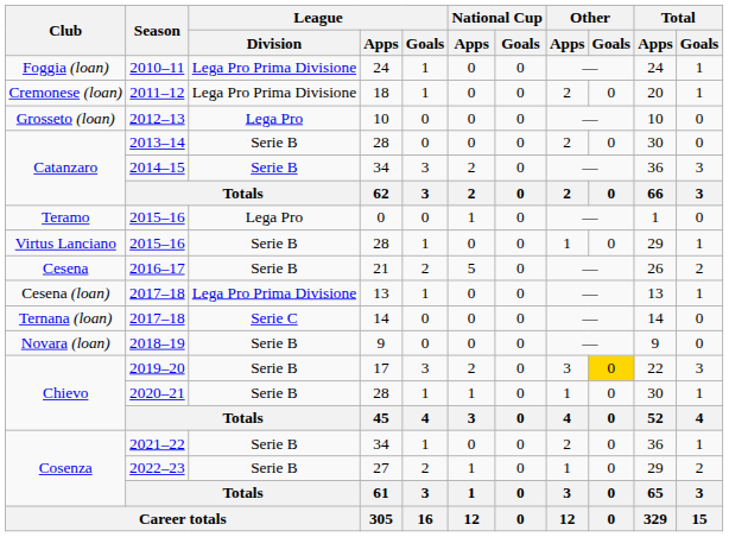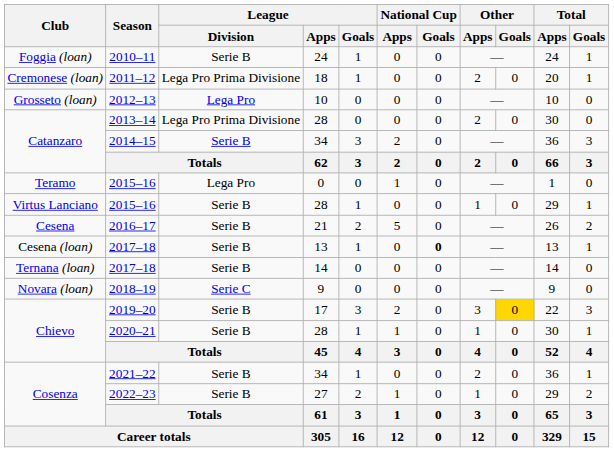 <table class="wikitable" style="text-align:center">
 <tr>
 <th rowspan="2">Club</th>
 <th rowspan="2">Season</th>
 <th colspan="3">League</th>
 <th colspan="2">National Cup</th>
 <th colspan="2">Other</th>
 <th colspan="2">Total</th>
 </tr>
 <tr>
 <th>Division</th>
 <th>Apps</th>
 <th>Goals</th>
 <th>Apps</th>
 <th>Goals</th>
 <th>Apps</th>
 <th>Goals</th>
 <th>Apps</th>
 <th>Goals</th>
 </tr>
 <tr>
 <td><a href='#'>Foggia</a> <em>(loan)</em></td>
 <td><a href='#'>2010–11</a></td>
-<td><a href='#'>Lega Pro Prima Divisione</a></td>
+<td>Serie B</td>
 <td>24</td>
 <td>1</td>
 <td>0</td>
 <td>0</td>
 <td colspan="2">—</td>
 <td>24</td>
 <td>1</td>
 </tr>
 <tr>
 <td><a href='#'>Cremonese</a> <em>(loan)</em></td>
 <td><a href='#'>2011–12</a></td>
 <td>Lega Pro Prima Divisione</td>
 <td>18</td>
 <td>1</td>
 <td>0</td>
 <td>0</td>
 <td>2</td>
 <td>0</td>
 <td>20</td>
 <td>1</td>
 </tr>
 <tr>
 <td><a href='#'>Grosseto</a> <em>(loan)</em></td>
 <td><a href='#'>2012–13</a></td>
 <td><a href='#'>Lega Pro</a></td>
 <td>10</td>
 <td>0</td>
 <td>0</td>
 <td>0</td>
 <td colspan="2">—</td>
 <td>10</td>
 <td>0</td>
 </tr>
 <tr>
 <td rowspan="3"><a href='#'>Catanzaro</a></td>
 <td><a href='#'>2013–14</a></td>
-<td>Serie B</td>
+<td>Lega Pro Prima Divisione</td>
 <td>28</td>
 <td>0</td>
 <td>0</td>
 <td>0</td>
 <td>2</td>
 <td>0</td>
 <td>30</td>
 <td>0</td>
 </tr>
 <tr>
 <td><a href='#'>2014–15</a></td>
 <td><a href='#'>Serie B</a></td>
 <td>34</td>
 <td>3</td>
 <td>2</td>
 <td>0</td>
 <td colspan="2">—</td>
 <td>36</td>
 <td>3</td>
 </tr>
 <tr>
 <th colspan="2">Totals</th>
 <th>62</th>
 <th>3</th>
 <th>2</th>
 <th>0</th>
 <th>2</th>
 <th>0</th>
 <th>66</th>
 <th>3</th>
 </tr>
 <tr>
 <td><a href='#'>Teramo</a></td>
 <td><a href='#'>2015–16</a></td>
 <td>Lega Pro</td>
 <td>0</td>
 <td>0</td>
 <td>1</td>
 <td>0</td>
 <td colspan="2">—</td>
 <td>1</td>
 <td>0</td>
 </tr>
 <tr>
 <td><a href='#'>Virtus Lanciano</a></td>
 <td><a href='#'>2015–16</a></td>
 <td>Serie B</td>
 <td>28</td>
 <td>1</td>
 <td>0</td>
 <td>0</td>
 <td>1</td>
 <td>0</td>
 <td>29</td>
 <td>1</td>
 </tr>
 <tr>
 <td><a href='#'>Cesena</a></td>
 <td><a href='#'>2016–17</a></td>
 <td>Serie B</td>
 <td>21</td>
 <td>2</td>
 <td>5</td>
 <td>0</td>
 <td colspan="2">—</td>
 <td>26</td>
 <td>2</td>
 </tr>
 <tr>
 <td>Cesena <em>(loan)</em></td>
 <td><a href='#'>2017–18</a></td>
-<td><a href='#'>Lega Pro Prima Divisione</a></td>
+<td>Serie B</td>
 <td>13</td>
 <td>1</td>
 <td>0</td>
-<td>0</td>
+<td><strong>0</strong></td>
 <td colspan="2">—</td>
 <td>13</td>
 <td>1</td>
 </tr>
 <tr>
 <td><a href='#'>Ternana</a> <em>(loan)</em></td>
 <td><a href='#'>2017–18</a></td>
-<td><a href='#'>Serie C</a></td>
+<td>Serie B</td>
 <td>14</td>
 <td>0</td>
 <td>0</td>
 <td>0</td>
 <td colspan="2">—</td>
 <td>14</td>
 <td>0</td>
 </tr>
 <tr>
 <td><a href='#'>Novara</a> <em>(loan)</em></td>
 <td><a href='#'>2018–19</a></td>
-<td>Serie B</td>
+<td><a href='#'>Serie C</a></td>
 <td>9</td>
 <td>0</td>
 <td>0</td>
 <td>0</td>
 <td colspan="2">—</td>
 <td>9</td>
 <td>0</td>
 </tr>
 <tr>
 <td rowspan="3"><a href='#'>Chievo</a></td>
 <td><a href='#'>2019–20</a></td>
 <td>Serie B</td>
 <td>17</td>
 <td>3</td>
 <td>2</td>
 <td>0</td>
 <td>3</td>
 <td style="background: gold;">0</td>
 <td>22</td>
 <td>3</td>
 </tr>
 <tr>
 <td><a href='#'>2020–21</a></td>
 <td>Serie B</td>
 <td>28</td>
 <td>1</td>
 <td>1</td>
 <td>0</td>
 <td>1</td>
 <td>0</td>
 <td>30</td>
 <td>1</td>
 </tr>
 <tr>
 <th colspan="2">Totals</th>
 <th>45</th>
 <th>4</th>
 <th>3</th>
 <th>0</th>
 <th>4</th>
 <th>0</th>
 <th>52</th>
 <th>4</th>
 </tr>
 <tr>
 <td rowspan="3"><a href='#'>Cosenza</a></td>
 <td><a href='#'>2021–22</a></td>
 <td>Serie B</td>
 <td>34</td>
 <td>1</td>
 <td>0</td>
 <td>0</td>
 <td>2</td>
 <td>0</td>
 <td>36</td>
 <td>1</td>
 </tr>
 <tr>
 <td><a href='#'>2022–23</a></td>
 <td>Serie B</td>
 <td>27</td>
 <td>2</td>
 <td>1</td>
 <td>0</td>
 <td>1</td>
 <td>0</td>
 <td>29</td>
 <td>2</td>
 </tr>
 <tr>
 <th colspan="2">Totals</th>
 <th>61</th>
 <th>3</th>
 <th>1</th>
 <th>0</th>
 <th>3</th>
 <th>0</th>
 <th>65</th>
 <th>3</th>
 </tr>
 <tr>
 <th colspan="3">Career totals</th>
 <th>305</th>
 <th>16</th>
 <th>12</th>
 <th>0</th>
 <th>12</th>
 <th>0</th>
 <th>329</th>
 <th>15</th>
 </tr>
 </table>
